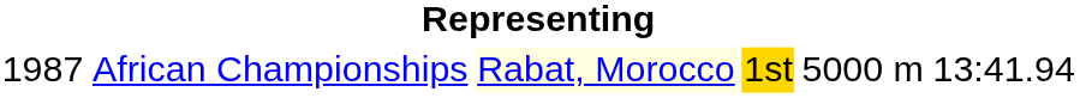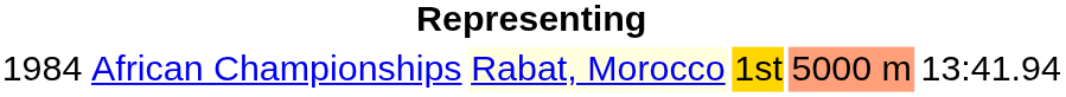 <table>
 <tr>
 <th colspan="6">Representing </th>
 </tr>
 <tr>
-<td>1987</td>
+<td>1984</td>
 <td><a href='#'>African Championships</a></td>
 <td style="background: lightyellow;"><a href='#'>Rabat, Morocco</a></td>
 <td bgcolor=gold>1st</td>
-<td>5000 m</td>
+<td style="background: lightsalmon;">5000 m</td>
 <td>13:41.94</td>
 </tr>
 </table>
